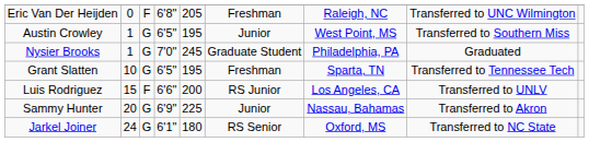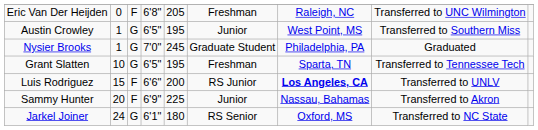 <table class="wikitable sortable" style="text-align: center">
 <tr align=center>
 </tr>
 <tr>
 <td>Eric Van Der Heijden</td>
 <td>0</td>
 <td>F</td>
 <td>6'8"</td>
 <td>205</td>
 <td>Freshman</td>
 <td><a href='#'>Raleigh, NC</a></td>
 <td>Transferred to <a href='#'>UNC Wilmington</a></td>
 <td></td>
 </tr>
 <tr>
 <td>Austin Crowley</td>
 <td>1</td>
 <td>G</td>
 <td>6'5"</td>
 <td>195</td>
 <td>Junior</td>
 <td><a href='#'>West Point, MS</a></td>
 <td>Transferred to <a href='#'>Southern Miss</a></td>
 <td></td>
 </tr>
 <tr>
 <td><a href='#'>Nysier Brooks</a></td>
 <td>1</td>
 <td>G</td>
 <td>7'0"</td>
 <td>245</td>
 <td>Graduate Student</td>
 <td><a href='#'>Philadelphia, PA</a></td>
 <td>Graduated</td>
 </tr>
 <tr>
 <td>Grant Slatten</td>
 <td>10</td>
 <td>G</td>
 <td>6'5"</td>
 <td>195</td>
 <td>Freshman</td>
 <td><a href='#'>Sparta, TN</a></td>
 <td>Transferred to <a href='#'>Tennessee Tech</a></td>
 <td></td>
 </tr>
 <tr>
 <td>Luis Rodriguez</td>
 <td>15</td>
 <td>F</td>
 <td>6'6"</td>
 <td>200</td>
 <td>RS Junior</td>
-<td><a href='#'>Los Angeles, CA</a></td>
+<td><strong><a href='#'>Los Angeles, CA</a></strong></td>
 <td>Transferred to <a href='#'>UNLV</a></td>
 <td></td>
 </tr>
 <tr>
 <td>Sammy Hunter</td>
 <td>20</td>
-<td>G</td>
+<td>F</td>
 <td>6'9"</td>
 <td>225</td>
 <td>Junior</td>
 <td><a href='#'>Nassau, Bahamas</a></td>
 <td>Transferred to <a href='#'>Akron</a></td>
 <td></td>
 </tr>
 <tr>
 <td><a href='#'>Jarkel Joiner</a></td>
 <td>24</td>
 <td>G</td>
 <td>6'1"</td>
 <td>180</td>
 <td>RS Senior</td>
 <td><a href='#'>Oxford, MS</a></td>
 <td>Transferred to <a href='#'>NC State</a></td>
 <td></td>
 </tr>
 </table>
